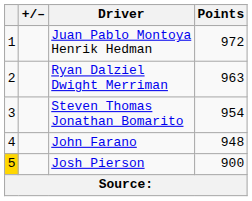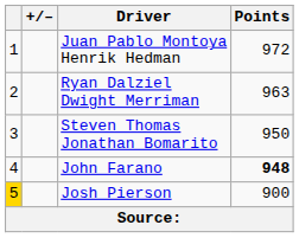 <table class="wikitable" style="font-size: 95%;">
 <tr>
 <th scope="col"></th>
 <th scope="col">+/–</th>
 <th scope="col">Driver</th>
 <th scope="col">Points</th>
 </tr>
 <tr>
 <td align=center>1</td>
 <td align="left"></td>
 <td> <a href='#'>Juan Pablo Montoya</a><br> Henrik Hedman</td>
 <td align=right>972</td>
 </tr>
 <tr>
 <td align=center>2</td>
 <td align="left"></td>
 <td> <a href='#'>Ryan Dalziel</a><br> <a href='#'>Dwight Merriman</a></td>
 <td align=right>963</td>
 </tr>
 <tr>
 <td align=center>3</td>
 <td align="left"></td>
 <td> <a href='#'>Steven Thomas</a><br> <a href='#'>Jonathan Bomarito</a></td>
-<td align=right>954</td>
+<td align=right>950</td>
 </tr>
 <tr>
 <td align=center>4</td>
 <td align="left"></td>
 <td> <a href='#'>John Farano</a></td>
-<td align=right>948</td>
+<td align=right><strong>948</strong></td>
 </tr>
 <tr>
 <td align=center style="background: gold;">5</td>
 <td align="left"></td>
 <td> <a href='#'>Josh Pierson</a></td>
 <td align=right>900</td>
 </tr>
 <tr>
 <th colspan=5>Source:</th>
 </tr>
 </table>
